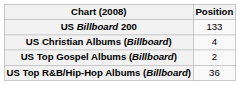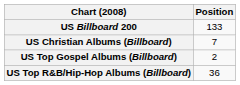 <table class="wikitable sortable plainrowheaders" style="text-align:center">
 <tr>
 <th scope="col">Chart (2008)</th>
 <th scope="col">Position</th>
 </tr>
 <tr>
 <th scope="row">US <em>Billboard</em> 200</th>
 <td>133</td>
 </tr>
 <tr>
 <th scope="row">US Christian Albums (<em>Billboard</em>)</th>
-<td>4</td>
+<td>7</td>
 </tr>
 <tr>
 <th scope="row">US Top Gospel Albums (<em>Billboard</em>)</th>
 <td>2</td>
 </tr>
 <tr>
 <th scope="row">US Top R&B/Hip-Hop Albums (<em>Billboard</em>)</th>
 <td>36</td>
 </tr>
 </table>
